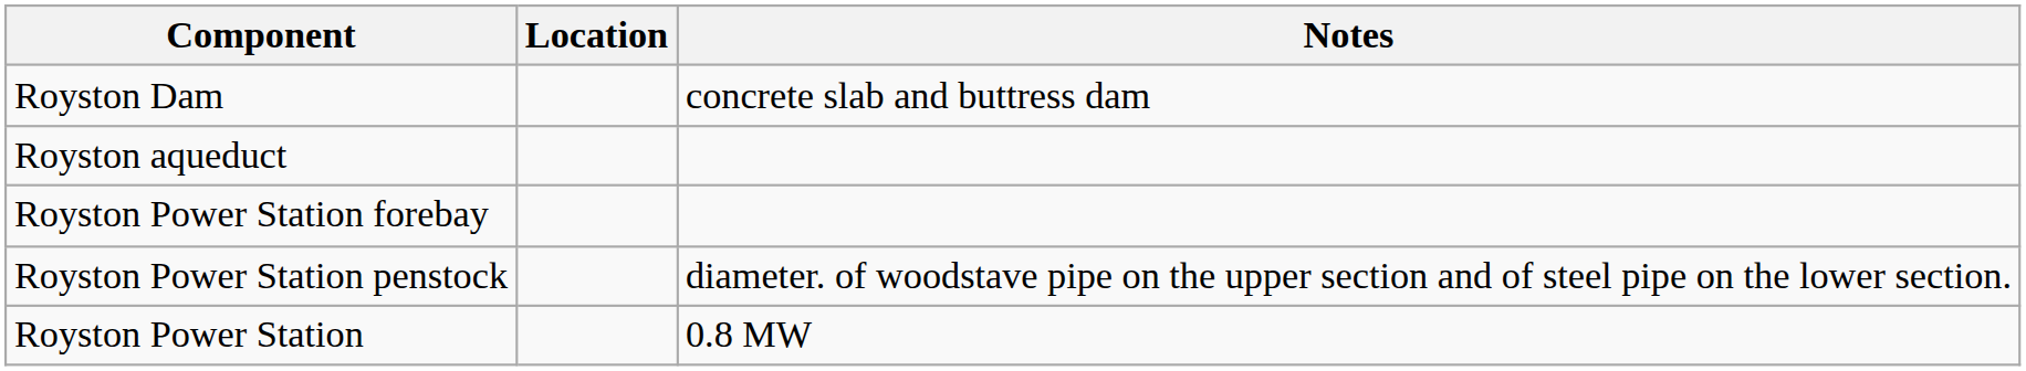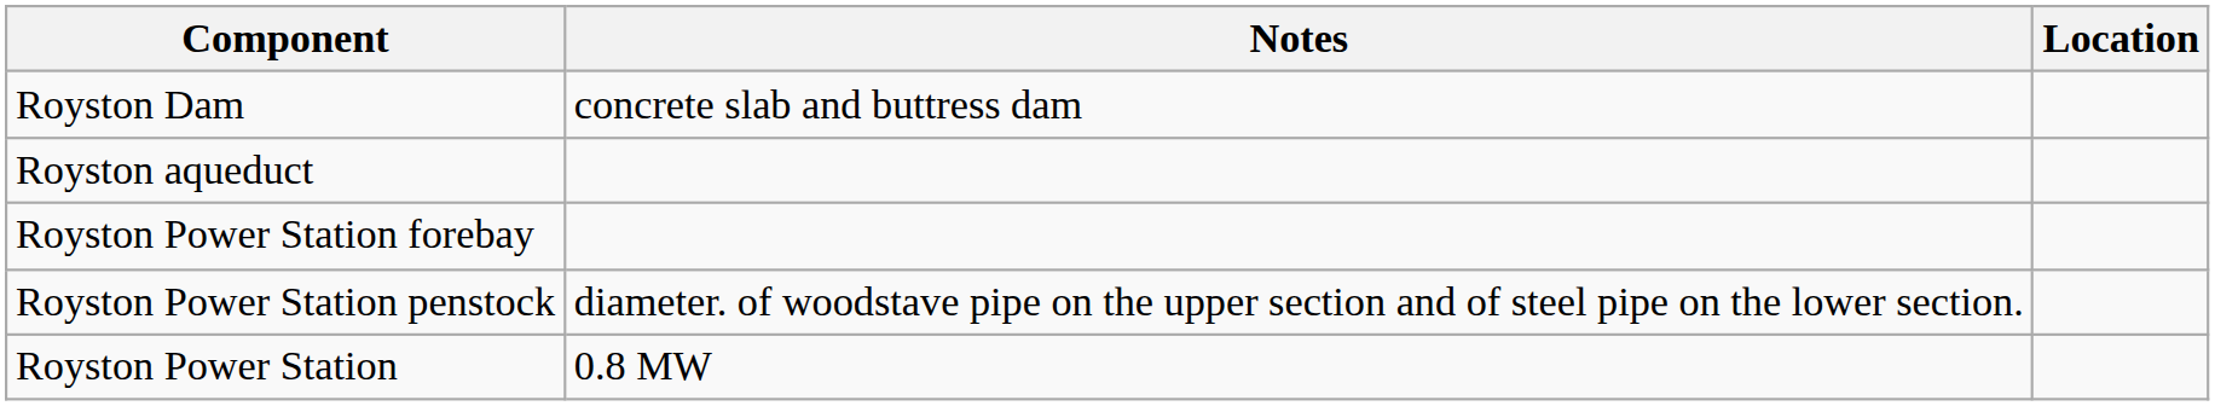 <table class="wikitable" style="text-align: left">
 <tr>
 <th>Component</th>
+<th>Notes</th>
 <th>Location</th>
-<th>Notes</th>
 </tr>
 <tr>
 <td>Royston Dam</td>
+<td> concrete slab and buttress dam</td>
 <td></td>
-<td> concrete slab and buttress dam</td>
 </tr>
 <tr>
 <td>Royston aqueduct</td>
+<td></td>
 <td style=white-space:nowrap></td>
-<td></td>
 </tr>
 <tr>
 <td>Royston Power Station forebay</td>
 <td></td>
 <td></td>
 </tr>
 <tr>
 <td>Royston Power Station penstock</td>
+<td> diameter.   of woodstave pipe on the upper section and  of steel pipe on the lower section.</td>
 <td></td>
-<td> diameter.   of woodstave pipe on the upper section and  of steel pipe on the lower section.</td>
 </tr>
 <tr>
 <td align="left">Royston Power Station</td>
+<td>0.8 MW</td>
 <td></td>
-<td>0.8 MW</td>
 </tr>
 </table>
